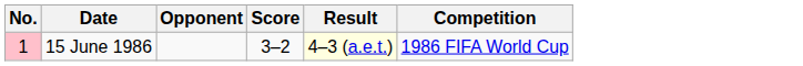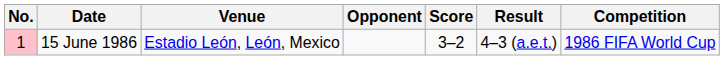 <table class="wikitable sortable">
 <tr>
 <th scope="col">No.</th>
 <th scope="col">Date</th>
+<th scope="col">Venue</th>
 <th scope="col">Opponent</th>
 <th scope="col">Score</th>
 <th scope="col">Result</th>
 <th scope="col">Competition</th>
 </tr>
 <tr>
 <td style="background: pink; text-align:center">1</td>
 <td>15 June 1986</td>
+<td><a href='#'>Estadio León</a>, <a href='#'>León</a>, Mexico</td>
 <td></td>
 <td style="text-align:center">3–2</td>
-<td style="background: lightyellow; text-align:center">4–3 (<a href='#'>a.e.t.</a>)</td>
+<td style="text-align:center">4–3 (<a href='#'>a.e.t.</a>)</td>
 <td><a href='#'>1986 FIFA World Cup</a></td>
 </tr>
 </table>
